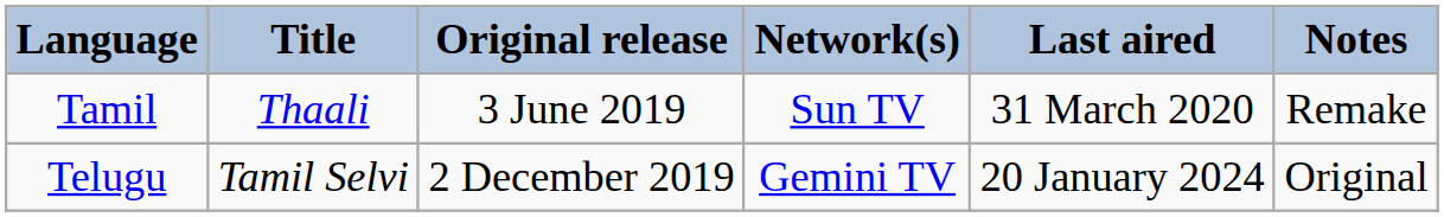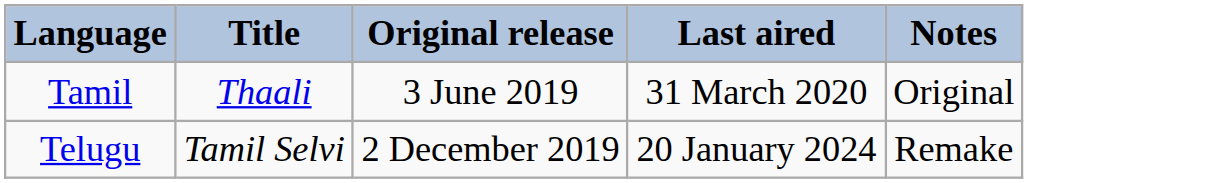 <table class="wikitable sortable" style="text-align:center;">
 <tr>
 <th style="background:LightSteelBlue;">Language</th>
 <th style="background:LightSteelBlue;">Title</th>
 <th style="background:LightSteelBlue;">Original release</th>
-<th style="background:LightSteelBlue;">Network(s)</th>
 <th style="background:LightSteelBlue;">Last aired</th>
 <th style="background:LightSteelBlue;">Notes</th>
 </tr>
 <tr>
 <td><a href='#'>Tamil</a></td>
 <td><em><a href='#'>Thaali</a></em></td>
 <td>3 June 2019</td>
-<td><a href='#'>Sun TV</a></td>
 <td>31 March 2020</td>
-<td>Remake</td>
+<td>Original</td>
 </tr>
 <tr>
 <td><a href='#'>Telugu</a></td>
 <td><em>Tamil Selvi</em></td>
 <td>2 December 2019</td>
-<td><a href='#'>Gemini TV</a></td>
 <td>20 January 2024</td>
-<td>Original</td>
+<td>Remake</td>
 </tr>
 </table>
